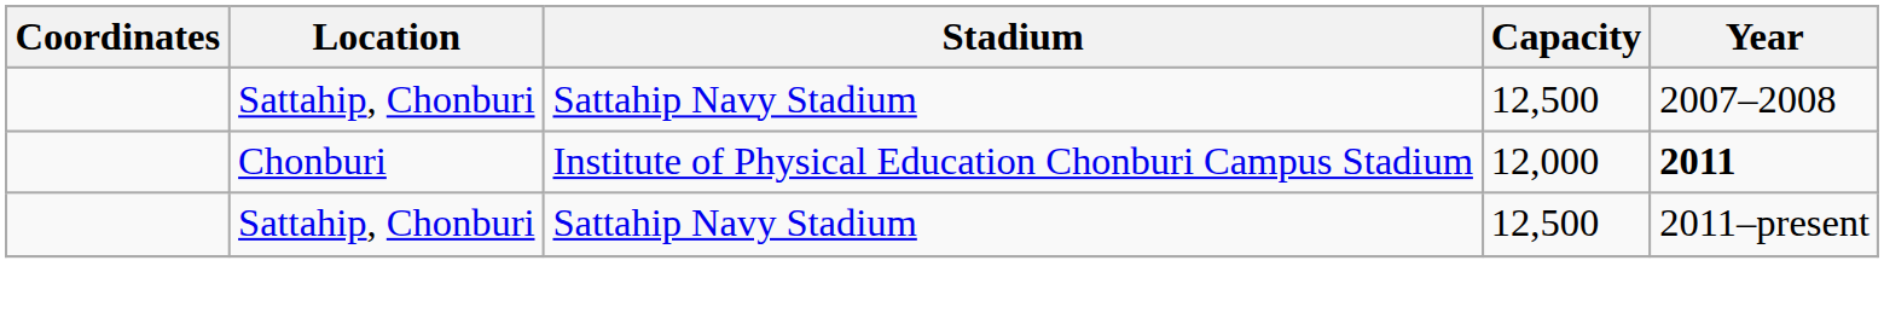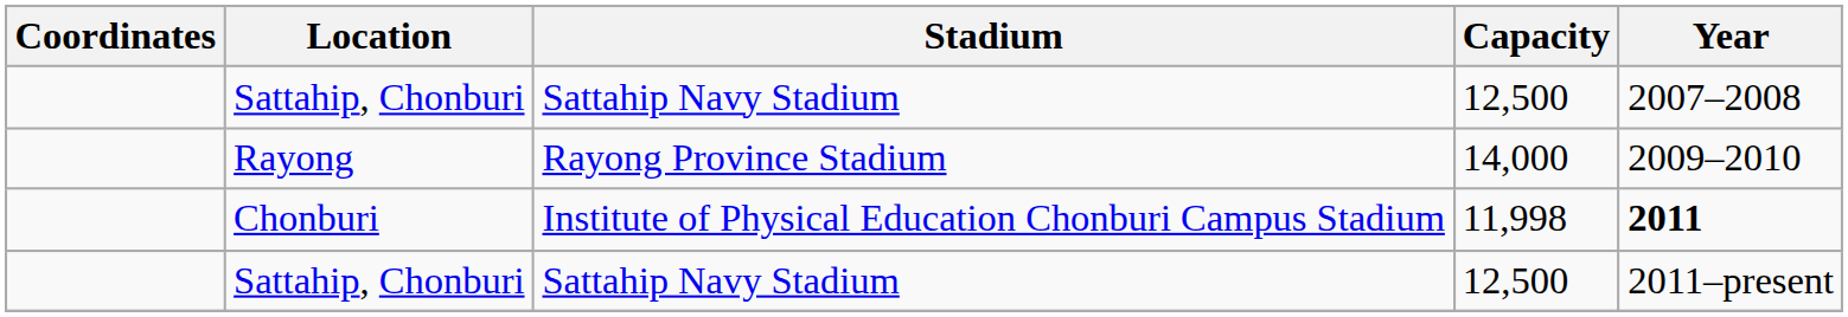 <table class="wikitable sortable">
 <tr>
 <th>Coordinates</th>
 <th>Location</th>
 <th>Stadium</th>
 <th>Capacity</th>
 <th>Year</th>
 </tr>
 <tr>
 <td></td>
 <td><a href='#'>Sattahip</a>, <a href='#'>Chonburi</a></td>
 <td><a href='#'>Sattahip Navy Stadium</a></td>
 <td>12,500</td>
 <td>2007–2008</td>
 </tr>
 <tr>
 <td></td>
+<td><a href='#'>Rayong</a></td>
+<td><a href='#'>Rayong Province Stadium</a></td>
+<td>14,000</td>
+<td>2009–2010</td>
+</tr>
+<tr>
+<td></td>
 <td><a href='#'>Chonburi</a></td>
 <td><a href='#'>Institute of Physical Education Chonburi Campus Stadium</a></td>
-<td>12,000</td>
+<td>11,998</td>
 <td><strong>2011</strong></td>
 </tr>
 <tr>
 <td></td>
 <td><a href='#'>Sattahip</a>, <a href='#'>Chonburi</a></td>
 <td><a href='#'>Sattahip Navy Stadium</a></td>
 <td>12,500</td>
 <td>2011–present</td>
 </tr>
 <tr>
 </tr>
 </table>
